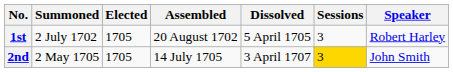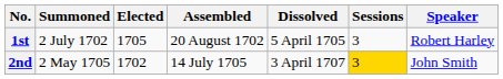 <table class="wikitable">
 <tr>
 <th>No.</th>
 <th>Summoned</th>
 <th>Elected</th>
 <th>Assembled</th>
 <th>Dissolved</th>
 <th>Sessions</th>
 <th><a href='#'>Speaker</a></th>
 </tr>
 <tr>
 <th><a href='#'>1st</a></th>
 <td>2 July 1702</td>
 <td>1705</td>
 <td>20 August 1702</td>
 <td>5 April 1705</td>
 <td>3</td>
 <td><a href='#'>Robert Harley</a></td>
 </tr>
 <tr>
 <th><a href='#'>2nd</a></th>
 <td>2 May 1705</td>
-<td>1705</td>
+<td>1702</td>
 <td>14 July 1705</td>
 <td>3 April 1707</td>
 <td style="background: gold;">3</td>
 <td><a href='#'>John Smith</a></td>
 </tr>
 </table>
